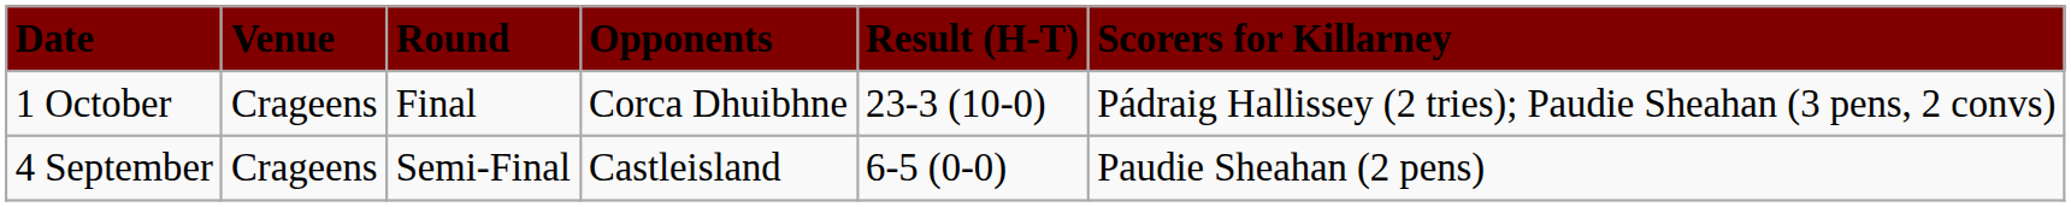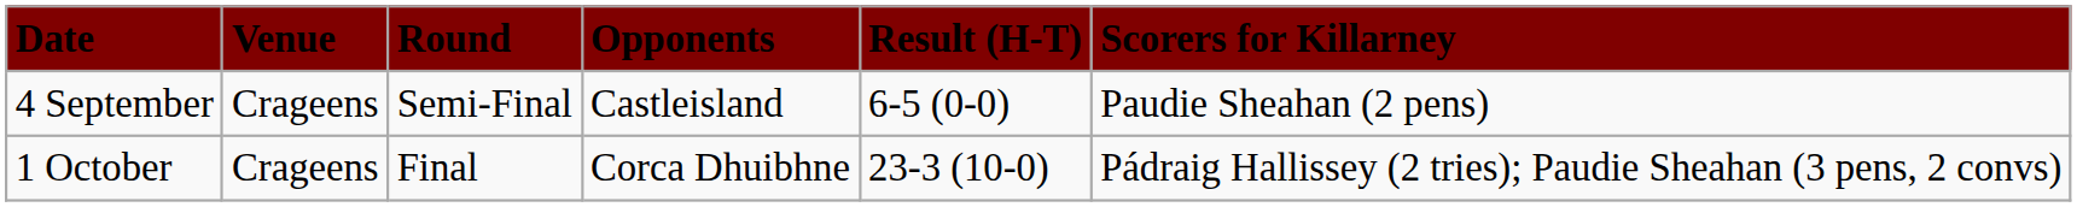 <table class="wikitable" style=" float:left; margin:0.5em auto; font-size:95%">
 <tr bgcolor="#800000">
 <td><strong>Date</strong></td>
 <td><strong>Venue</strong></td>
 <td><strong>Round</strong></td>
 <td><strong>Opponents</strong></td>
 <td><strong>Result (H-T)</strong></td>
 <td><strong>Scorers for Killarney</strong></td>
 </tr>
 <tr>
+<td>4 September</td>
+<td>Crageens</td>
+<td>Semi-Final</td>
+<td>Castleisland</td>
+<td>6-5 (0-0)</td>
+<td>Paudie Sheahan (2 pens)</td>
+</tr>
+<tr>
 <td>1 October</td>
 <td>Crageens</td>
 <td>Final</td>
 <td>Corca Dhuibhne</td>
 <td>23-3 (10-0)</td>
 <td>Pádraig Hallissey (2 tries); Paudie Sheahan (3 pens, 2 convs)</td>
 </tr>
-<tr>
-<td>4 September</td>
-<td>Crageens</td>
-<td>Semi-Final</td>
-<td>Castleisland</td>
-<td>6-5 (0-0)</td>
-<td>Paudie Sheahan (2 pens)</td>
-</tr>
 </table>
